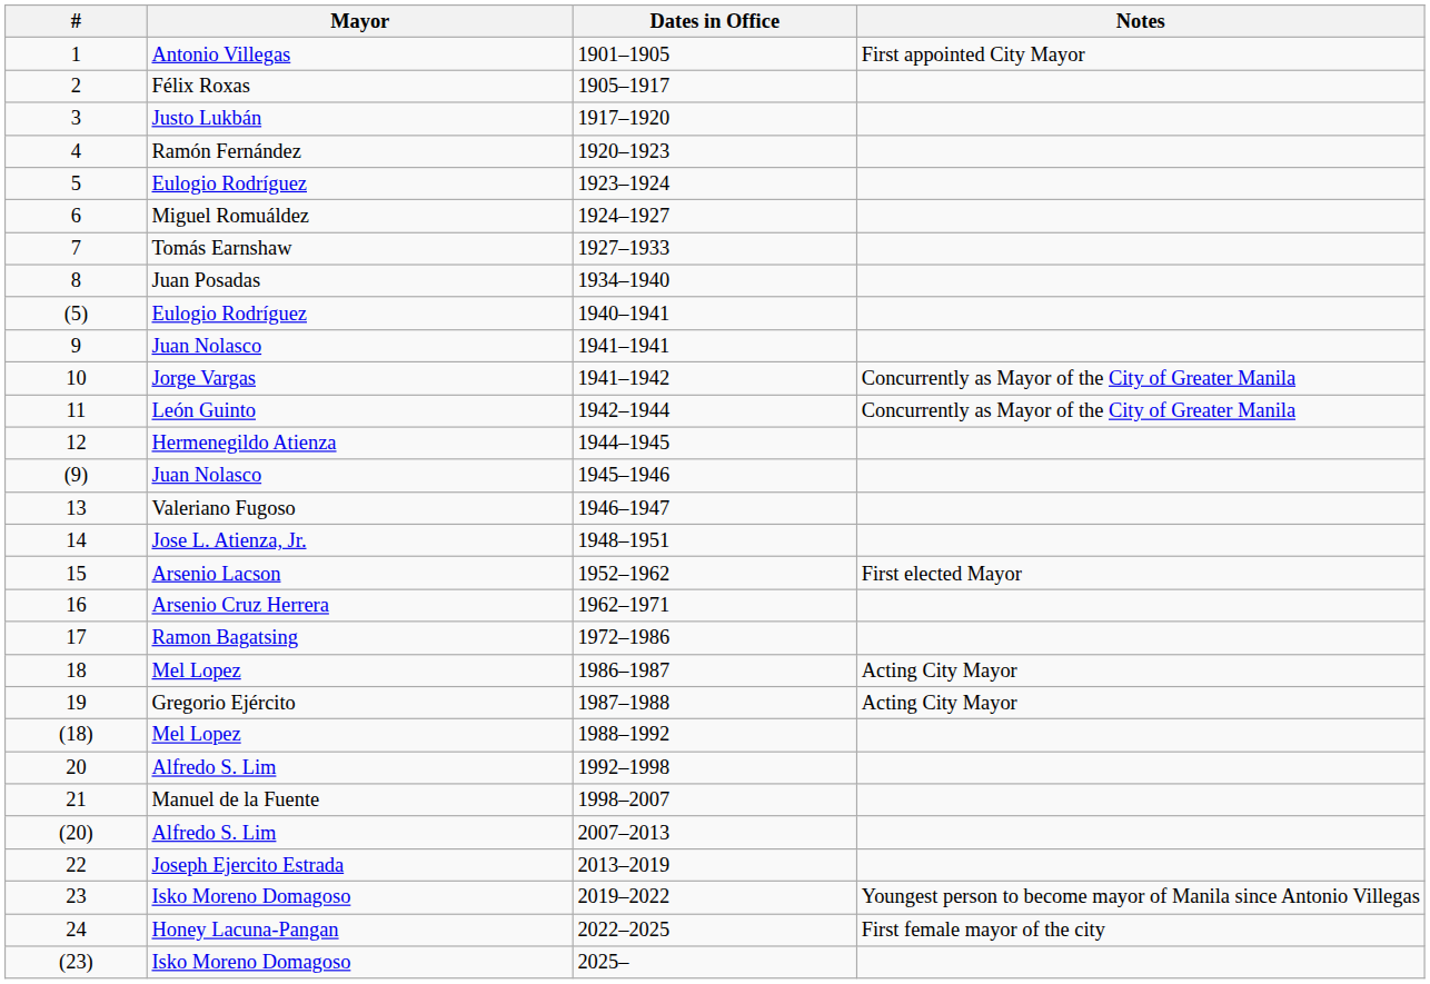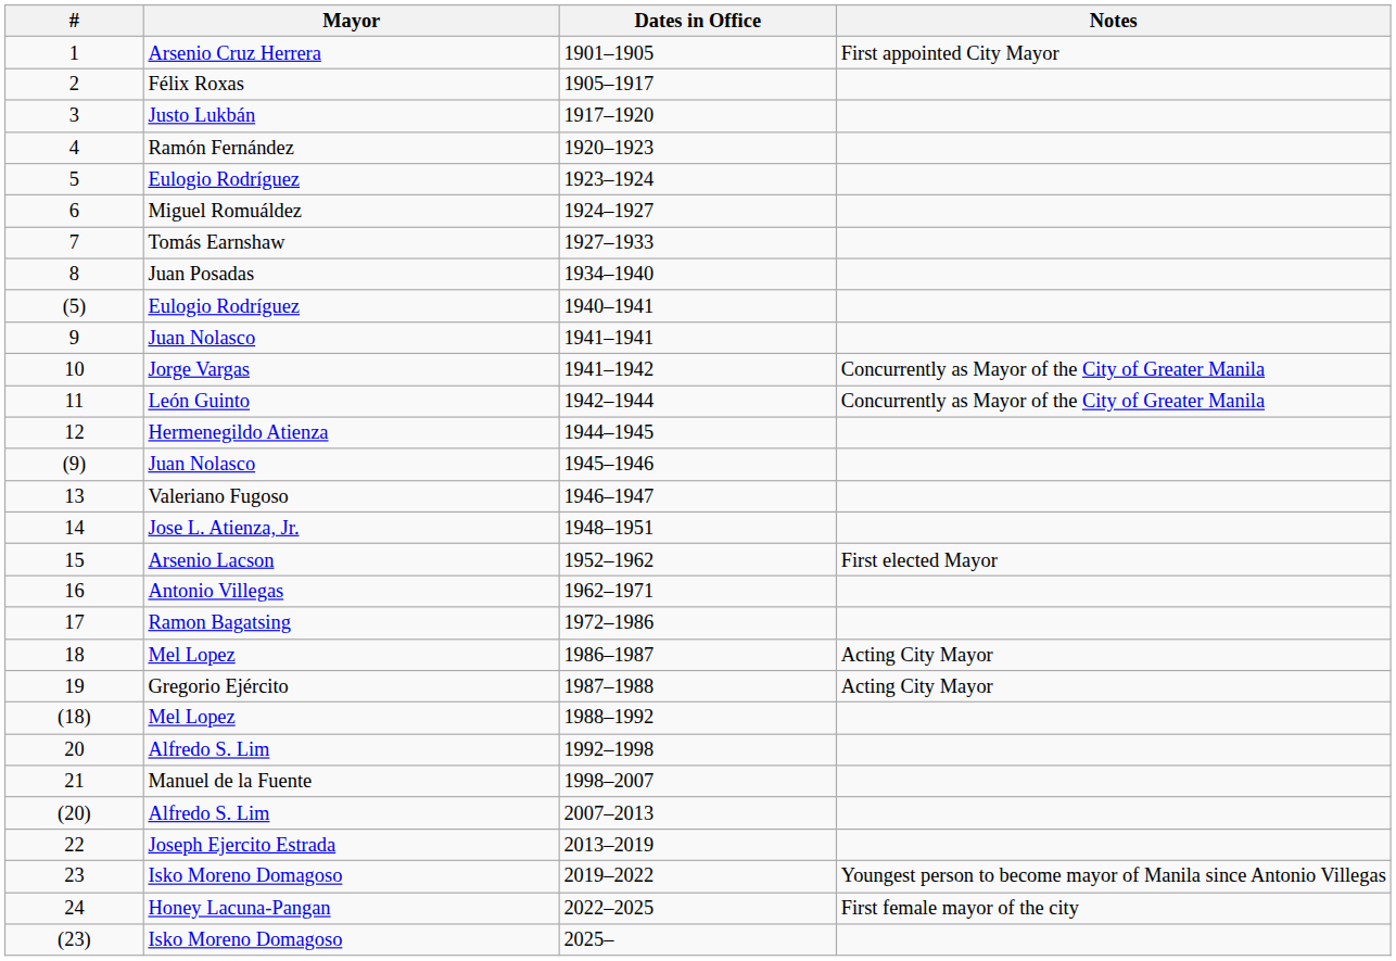 <table class="wikitable">
 <tr align=center valign=top>
 <th>#</th>
 <th width = "30%">Mayor</th>
 <th width = "20%">Dates in Office</th>
 <th width = "40%">Notes</th>
 </tr>
 <tr>
 <td align=center>1</td>
-<td><a href='#'>Antonio Villegas</a></td>
+<td><a href='#'>Arsenio Cruz Herrera</a></td>
 <td>1901–1905</td>
 <td>First appointed City Mayor</td>
 </tr>
 <tr>
 <td align=center>2</td>
 <td>Félix Roxas</td>
 <td>1905–1917</td>
 <td></td>
 </tr>
 <tr>
 <td align=center>3</td>
 <td><a href='#'>Justo Lukbán</a></td>
 <td>1917–1920</td>
 <td></td>
 </tr>
 <tr>
 <td align=center>4</td>
 <td>Ramón Fernández</td>
 <td>1920–1923</td>
 <td></td>
 </tr>
 <tr>
 <td align=center>5</td>
 <td><a href='#'>Eulogio Rodríguez</a></td>
 <td>1923–1924</td>
 <td></td>
 </tr>
 <tr>
 <td align=center>6</td>
 <td>Miguel Romuáldez</td>
 <td>1924–1927</td>
 <td></td>
 </tr>
 <tr>
 <td align=center>7</td>
 <td>Tomás Earnshaw</td>
 <td>1927–1933</td>
 <td></td>
 </tr>
 <tr>
 <td align=center>8</td>
 <td>Juan Posadas</td>
 <td>1934–1940</td>
 <td></td>
 </tr>
 <tr>
 <td align=center>(5)</td>
 <td><a href='#'>Eulogio Rodríguez</a></td>
 <td>1940–1941</td>
 <td></td>
 </tr>
 <tr>
 <td align=center>9</td>
 <td><a href='#'>Juan Nolasco</a></td>
 <td>1941–1941</td>
 <td></td>
 </tr>
 <tr>
 <td align=center>10</td>
 <td><a href='#'>Jorge Vargas</a></td>
 <td>1941–1942</td>
 <td>Concurrently as Mayor of the <a href='#'>City of Greater Manila</a></td>
 </tr>
 <tr>
 <td align=center>11</td>
 <td><a href='#'>León Guinto</a></td>
 <td>1942–1944</td>
 <td>Concurrently as Mayor of the <a href='#'>City of Greater Manila</a></td>
 </tr>
 <tr>
 <td align=center>12</td>
 <td><a href='#'>Hermenegildo Atienza</a></td>
 <td>1944–1945</td>
 <td></td>
 </tr>
 <tr>
 <td align=center>(9)</td>
 <td><a href='#'>Juan Nolasco</a></td>
 <td>1945–1946</td>
 <td></td>
 </tr>
 <tr>
 <td align=center>13</td>
 <td>Valeriano Fugoso</td>
 <td>1946–1947</td>
 <td></td>
 </tr>
 <tr>
 <td align=center>14</td>
 <td><a href='#'>Jose L. Atienza, Jr.</a></td>
 <td>1948–1951</td>
 <td></td>
 </tr>
 <tr>
 <td align=center>15</td>
 <td><a href='#'>Arsenio Lacson</a></td>
 <td>1952–1962</td>
 <td>First elected Mayor</td>
 </tr>
 <tr>
 <td align=center>16</td>
-<td><a href='#'>Arsenio Cruz Herrera</a></td>
+<td><a href='#'>Antonio Villegas</a></td>
 <td>1962–1971</td>
 <td></td>
 </tr>
 <tr>
 <td align=center>17</td>
 <td><a href='#'>Ramon Bagatsing</a></td>
 <td>1972–1986</td>
 <td></td>
 </tr>
 <tr>
 <td align=center>18</td>
 <td><a href='#'>Mel Lopez</a></td>
 <td>1986–1987</td>
 <td>Acting City Mayor</td>
 </tr>
 <tr>
 <td align=center>19</td>
 <td>Gregorio Ejército</td>
 <td>1987–1988</td>
 <td>Acting City Mayor</td>
 </tr>
 <tr>
 <td align=center>(18)</td>
 <td><a href='#'>Mel Lopez</a></td>
 <td>1988–1992</td>
 <td></td>
 </tr>
 <tr>
 <td align=center>20</td>
 <td><a href='#'>Alfredo S. Lim</a></td>
 <td>1992–1998</td>
 <td></td>
 </tr>
 <tr>
 <td align=center>21</td>
 <td>Manuel de la Fuente</td>
 <td>1998–2007</td>
 <td></td>
 </tr>
 <tr>
 <td align=center>(20)</td>
 <td><a href='#'>Alfredo S. Lim</a></td>
 <td>2007–2013</td>
 <td></td>
 </tr>
 <tr>
 <td align=center>22</td>
 <td><a href='#'>Joseph Ejercito Estrada</a></td>
 <td>2013–2019</td>
 <td></td>
 </tr>
 <tr>
 <td align=center>23</td>
 <td><a href='#'>Isko Moreno Domagoso</a></td>
 <td>2019–2022</td>
 <td>Youngest person to become mayor of Manila since Antonio Villegas</td>
 </tr>
 <tr>
 <td align=center>24</td>
 <td><a href='#'>Honey Lacuna-Pangan</a></td>
 <td>2022–2025</td>
 <td>First female mayor of the city </td>
 </tr>
 <tr>
 <td align=center>(23)</td>
 <td><a href='#'>Isko Moreno Domagoso</a></td>
 <td>2025–</td>
 <td></td>
 </tr>
 </table>
